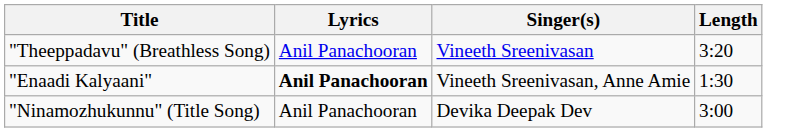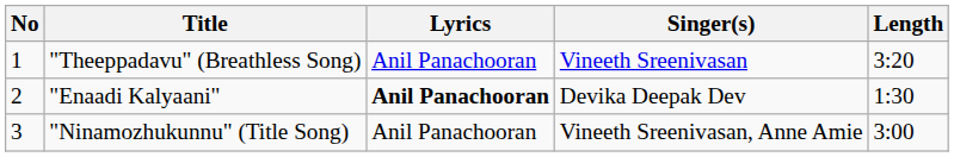 <table class="wikitable">
 <tr>
+<th>No</th>
 <th>Title</th>
 <th>Lyrics</th>
 <th>Singer(s)</th>
 <th>Length</th>
 </tr>
 <tr>
+<td>1</td>
 <td>"Theeppadavu" (Breathless Song)</td>
 <td><a href='#'>Anil Panachooran</a></td>
 <td><a href='#'>Vineeth Sreenivasan</a></td>
 <td>3:20</td>
 </tr>
 <tr>
+<td>2</td>
 <td>"Enaadi Kalyaani"</td>
 <td><strong>Anil Panachooran</strong></td>
-<td>Vineeth Sreenivasan, Anne Amie</td>
+<td>Devika Deepak Dev</td>
 <td>1:30</td>
 </tr>
 <tr>
+<td>3</td>
 <td>"Ninamozhukunnu" (Title Song)</td>
 <td>Anil Panachooran</td>
-<td>Devika Deepak Dev</td>
+<td>Vineeth Sreenivasan, Anne Amie</td>
 <td>3:00</td>
 </tr>
 </table>
